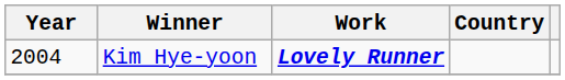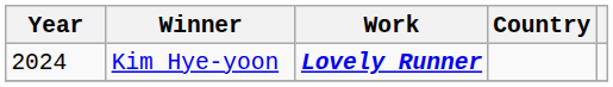 <table class="wikitable" | align=center>
 <tr>
 <th style="width:50px">Year</th>
 <th style="width:100px">Winner</th>
 <th>Work</th>
 <th>Country</th>
 <th></th>
 </tr>
 <tr>
-<td rowspan="1">2004</td>
+<td rowspan="1">2024</td>
 <td><a href='#'>Kim Hye-yoon</a></td>
 <td><strong><em><a href='#'>Lovely Runner</a></em></strong></td>
 <td></td>
 <td style="text-align: center;"></td>
 </tr>
 <tr>
 </tr>
 </table>
